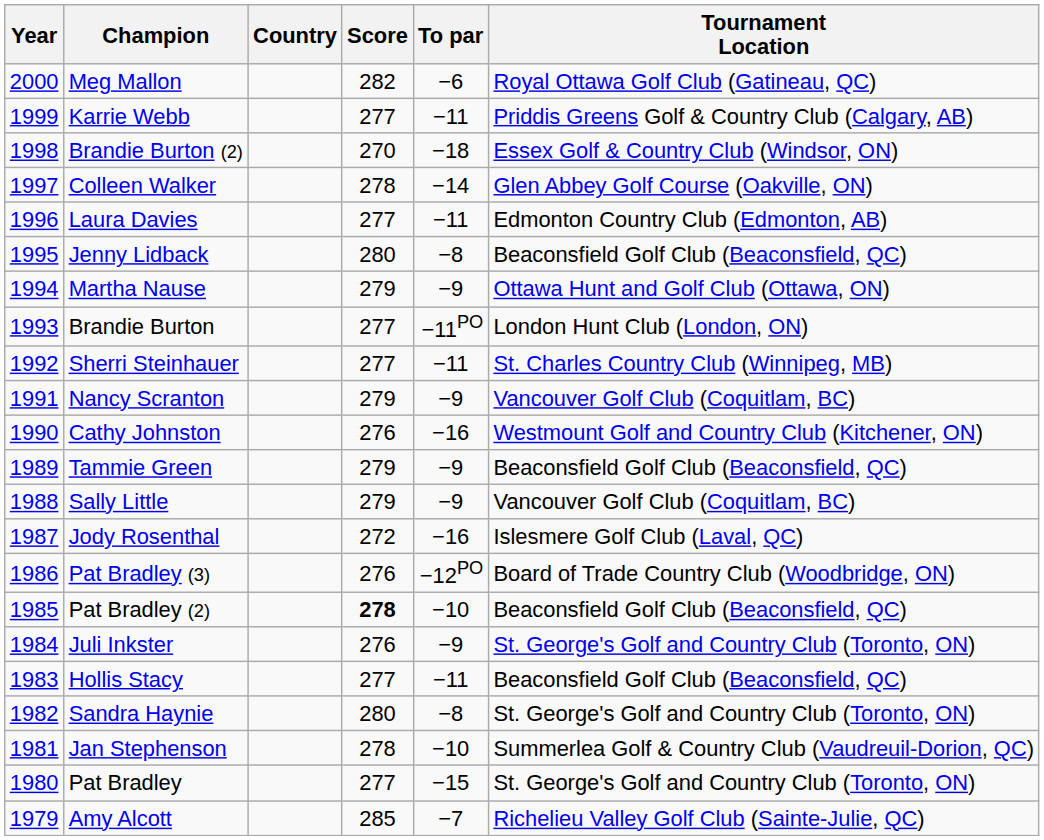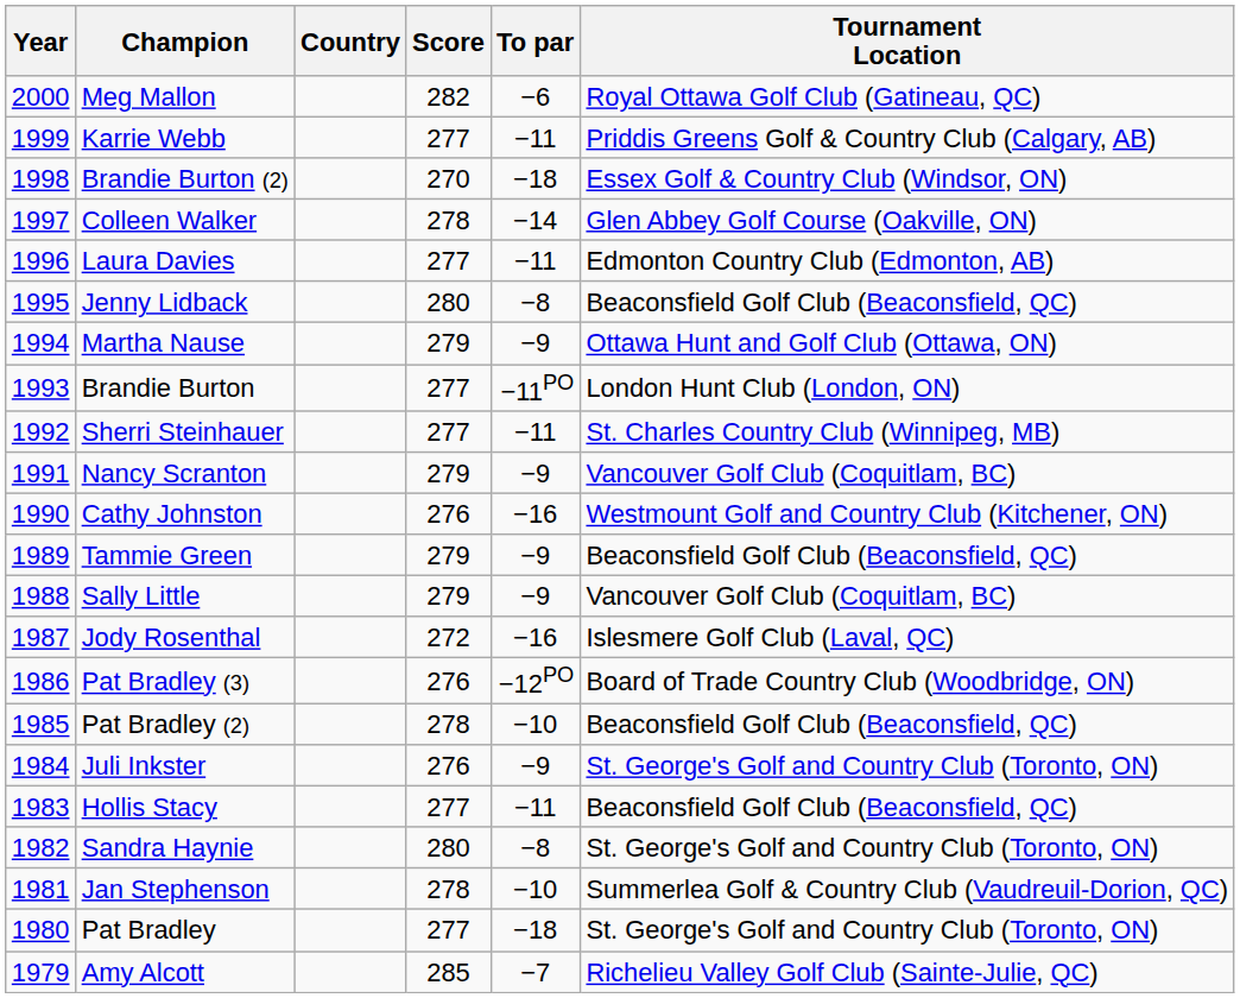 <table class="wikitable" style="font-size:95%">
 <tr>
 <th>Year</th>
 <th>Champion</th>
 <th>Country</th>
 <th>Score</th>
 <th>To par</th>
 <th>Tournament<br>Location</th>
 </tr>
 <tr>
 <td><a href='#'>2000</a></td>
 <td><a href='#'>Meg Mallon</a></td>
 <td></td>
 <td align=center>282</td>
 <td align=center>−6</td>
 <td><a href='#'>Royal Ottawa Golf Club</a> (<a href='#'>Gatineau</a>, <a href='#'>QC</a>)</td>
 </tr>
 <tr>
 <td><a href='#'>1999</a></td>
 <td><a href='#'>Karrie Webb</a></td>
 <td></td>
 <td align=center>277</td>
 <td align=center>−11</td>
 <td><a href='#'>Priddis Greens</a> Golf & Country Club (<a href='#'>Calgary</a>, <a href='#'>AB</a>)</td>
 </tr>
 <tr>
 <td><a href='#'>1998</a></td>
 <td><a href='#'>Brandie Burton</a> <small>(2)</small></td>
 <td></td>
 <td align=center>270</td>
 <td align=center>−18</td>
 <td><a href='#'>Essex Golf & Country Club</a> (<a href='#'>Windsor</a>, <a href='#'>ON</a>)</td>
 </tr>
 <tr>
 <td><a href='#'>1997</a></td>
 <td><a href='#'>Colleen Walker</a></td>
 <td></td>
 <td align=center>278</td>
 <td align=center>−14</td>
 <td><a href='#'>Glen Abbey Golf Course</a> (<a href='#'>Oakville</a>, <a href='#'>ON</a>)</td>
 </tr>
 <tr>
 <td><a href='#'>1996</a></td>
 <td><a href='#'>Laura Davies</a></td>
 <td></td>
 <td align=center>277</td>
 <td align=center>−11</td>
 <td>Edmonton Country Club (<a href='#'>Edmonton</a>, <a href='#'>AB</a>)</td>
 </tr>
 <tr>
 <td><a href='#'>1995</a></td>
 <td><a href='#'>Jenny Lidback</a></td>
 <td><br></td>
 <td align=center>280</td>
 <td align=center>−8</td>
 <td>Beaconsfield Golf Club (<a href='#'>Beaconsfield</a>, <a href='#'>QC</a>)</td>
 </tr>
 <tr>
 <td><a href='#'>1994</a></td>
 <td><a href='#'>Martha Nause</a></td>
 <td></td>
 <td align=center>279</td>
 <td align=center>−9</td>
 <td><a href='#'>Ottawa Hunt and Golf Club</a> (<a href='#'>Ottawa</a>, <a href='#'>ON</a>)</td>
 </tr>
 <tr>
 <td><a href='#'>1993</a></td>
 <td>Brandie Burton</td>
 <td></td>
 <td align=center>277</td>
 <td align=right>−11<sup>PO</sup></td>
 <td>London Hunt Club (<a href='#'>London</a>, <a href='#'>ON</a>)</td>
 </tr>
 <tr>
 <td><a href='#'>1992</a></td>
 <td><a href='#'>Sherri Steinhauer</a></td>
 <td></td>
 <td align=center>277</td>
 <td align=center>−11</td>
 <td><a href='#'>St. Charles Country Club</a> (<a href='#'>Winnipeg</a>, <a href='#'>MB</a>)</td>
 </tr>
 <tr>
 <td><a href='#'>1991</a></td>
 <td><a href='#'>Nancy Scranton</a></td>
 <td></td>
 <td align=center>279</td>
 <td align=center>−9</td>
 <td><a href='#'>Vancouver Golf Club</a> (<a href='#'>Coquitlam</a>, <a href='#'>BC</a>)</td>
 </tr>
 <tr>
 <td><a href='#'>1990</a></td>
 <td><a href='#'>Cathy Johnston</a></td>
 <td></td>
 <td align=center>276</td>
 <td align=center>−16</td>
 <td><a href='#'>Westmount Golf and Country Club</a> (<a href='#'>Kitchener</a>, <a href='#'>ON</a>)</td>
 </tr>
 <tr>
 <td><a href='#'>1989</a></td>
 <td><a href='#'>Tammie Green</a></td>
 <td></td>
 <td align=center>279</td>
 <td align=center>−9</td>
 <td>Beaconsfield Golf Club (<a href='#'>Beaconsfield</a>, <a href='#'>QC</a>)</td>
 </tr>
 <tr>
 <td><a href='#'>1988</a></td>
 <td><a href='#'>Sally Little</a></td>
 <td></td>
 <td align=center>279</td>
 <td align=center>−9</td>
 <td>Vancouver Golf Club (<a href='#'>Coquitlam</a>, <a href='#'>BC</a>)</td>
 </tr>
 <tr>
 <td><a href='#'>1987</a></td>
 <td><a href='#'>Jody Rosenthal</a></td>
 <td></td>
 <td align=center>272</td>
 <td align=center>−16</td>
 <td>Islesmere Golf Club (<a href='#'>Laval</a>, <a href='#'>QC</a>)</td>
 </tr>
 <tr>
 <td><a href='#'>1986</a></td>
 <td><a href='#'>Pat Bradley</a> <small>(3)</small></td>
 <td></td>
 <td align=center>276</td>
 <td align=right>−12<sup>PO</sup></td>
 <td>Board of Trade Country Club (<a href='#'>Woodbridge</a>, <a href='#'>ON</a>)</td>
 </tr>
 <tr>
 <td><a href='#'>1985</a></td>
 <td>Pat Bradley <small>(2)</small></td>
 <td></td>
-<td align=center><strong>278</strong></td>
+<td align=center>278</td>
 <td align=center>−10</td>
 <td>Beaconsfield Golf Club (<a href='#'>Beaconsfield</a>, <a href='#'>QC</a>)</td>
 </tr>
 <tr>
 <td><a href='#'>1984</a></td>
 <td><a href='#'>Juli Inkster</a></td>
 <td></td>
 <td align=center>276</td>
 <td align=center>−9</td>
 <td><a href='#'>St. George's Golf and Country Club</a> (<a href='#'>Toronto</a>, <a href='#'>ON</a>)</td>
 </tr>
 <tr>
 <td><a href='#'>1983</a></td>
 <td><a href='#'>Hollis Stacy</a></td>
 <td></td>
 <td align=center>277</td>
 <td align=center>−11</td>
 <td>Beaconsfield Golf Club (<a href='#'>Beaconsfield</a>, <a href='#'>QC</a>)</td>
 </tr>
 <tr>
 <td><a href='#'>1982</a></td>
 <td><a href='#'>Sandra Haynie</a></td>
 <td></td>
 <td align=center>280</td>
 <td align=center>−8</td>
 <td>St. George's Golf and Country Club (<a href='#'>Toronto</a>, <a href='#'>ON</a>)</td>
 </tr>
 <tr>
 <td><a href='#'>1981</a></td>
 <td><a href='#'>Jan Stephenson</a></td>
 <td></td>
 <td align=center>278</td>
 <td align=center>−10</td>
 <td>Summerlea Golf & Country Club (<a href='#'>Vaudreuil-Dorion</a>, <a href='#'>QC</a>)</td>
 </tr>
 <tr>
 <td><a href='#'>1980</a></td>
 <td>Pat Bradley</td>
 <td></td>
 <td align=center>277</td>
-<td align=center>−15</td>
+<td align=center>−18</td>
 <td>St. George's Golf and Country Club (<a href='#'>Toronto</a>, <a href='#'>ON</a>)</td>
 </tr>
 <tr>
 <td><a href='#'>1979</a></td>
 <td><a href='#'>Amy Alcott</a></td>
 <td></td>
 <td align=center>285</td>
 <td align=center>−7</td>
 <td><a href='#'>Richelieu Valley Golf Club</a> (<a href='#'>Sainte-Julie</a>, <a href='#'>QC</a>)</td>
 </tr>
 </table>
